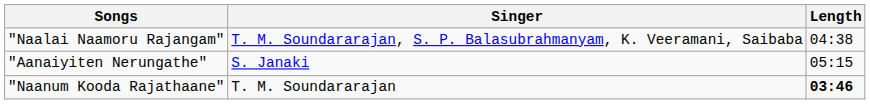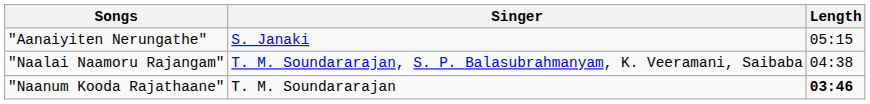 <table class="wikitable">
 <tr>
 <th>Songs</th>
 <th>Singer</th>
 <th>Length</th>
 </tr>
 <tr>
+<td>"Aanaiyiten Nerungathe"</td>
+<td><a href='#'>S. Janaki</a></td>
+<td>05:15</td>
+</tr>
+<tr>
 <td>"Naalai Naamoru Rajangam"</td>
 <td><a href='#'>T. M. Soundararajan</a>, <a href='#'>S. P. Balasubrahmanyam</a>, K. Veeramani, Saibaba</td>
 <td>04:38</td>
-</tr>
-<tr>
-<td>"Aanaiyiten Nerungathe"</td>
-<td><a href='#'>S. Janaki</a></td>
-<td>05:15</td>
 </tr>
 <tr>
 <td>"Naanum Kooda Rajathaane"</td>
 <td>T. M. Soundararajan</td>
 <td><strong>03:46</strong></td>
 </tr>
 </table>
